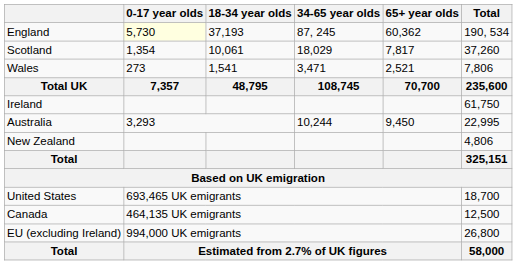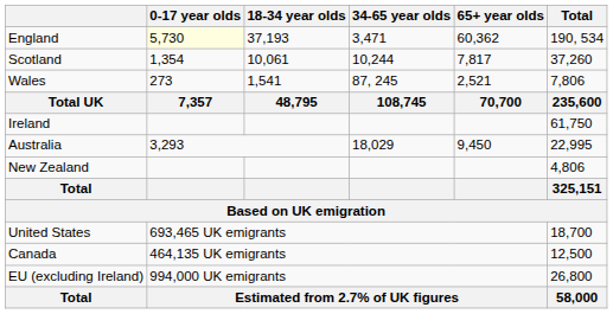 <table class="wikitable defaultcenter">
 <tr>
 <th></th>
 <th>0-17 year olds</th>
 <th>18-34 year olds</th>
 <th>34-65 year olds</th>
 <th>65+ year olds</th>
 <th>Total</th>
 </tr>
 <tr>
 <td>England</td>
 <td style="background: lightyellow;">5,730</td>
 <td>37,193</td>
-<td>87, 245</td>
+<td>3,471</td>
 <td>60,362</td>
 <td>190, 534</td>
 </tr>
 <tr>
 <td>Scotland</td>
 <td>1,354</td>
 <td>10,061</td>
-<td>18,029</td>
+<td>10,244</td>
 <td>7,817</td>
 <td>37,260</td>
 </tr>
 <tr>
 <td>Wales</td>
 <td>273</td>
 <td>1,541</td>
-<td>3,471</td>
+<td>87, 245</td>
 <td>2,521</td>
 <td>7,806</td>
 </tr>
 <tr>
 <th>Total UK</th>
 <th>7,357</th>
 <th>48,795</th>
 <th>108,745</th>
 <th>70,700</th>
 <th>235,600</th>
 </tr>
 <tr>
 <td>Ireland</td>
 <td></td>
 <td></td>
 <td></td>
 <td></td>
 <td>61,750</td>
 </tr>
 <tr>
 <td>Australia</td>
 <td colspan=2>3,293</td>
-<td>10,244</td>
+<td>18,029</td>
 <td>9,450</td>
 <td>22,995</td>
 </tr>
 <tr>
 <td>New Zealand</td>
 <td></td>
 <td></td>
 <td></td>
 <td></td>
 <td>4,806</td>
 </tr>
 <tr>
 <th>Total</th>
 <th></th>
 <th></th>
 <th></th>
 <th></th>
 <th>325,151</th>
 </tr>
 <tr>
 <th colspan=6>Based on UK emigration</th>
 </tr>
 <tr>
 <td>United States</td>
 <td colspan=4>693,465 UK emigrants</td>
 <td>18,700</td>
 </tr>
 <tr>
 <td>Canada</td>
 <td colspan=4>464,135 UK emigrants</td>
 <td>12,500</td>
 </tr>
 <tr>
 <td>EU (excluding Ireland)</td>
 <td colspan=4>994,000 UK emigrants</td>
 <td>26,800</td>
 </tr>
 <tr>
 <th>Total</th>
 <th colspan=4>Estimated from 2.7% of UK figures</th>
 <th>58,000</th>
 </tr>
 </table>
